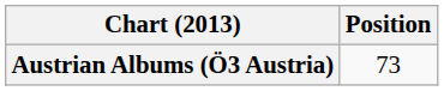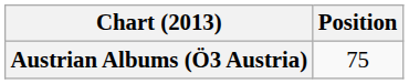 <table class="wikitable plainrowheaders" style="text-align:center">
 <tr>
 <th scope="col">Chart (2013)</th>
 <th scope="col">Position</th>
 </tr>
 <tr>
 <th scope="row">Austrian Albums (Ö3 Austria)</th>
-<td>73</td>
+<td>75</td>
 </tr>
 </table>
